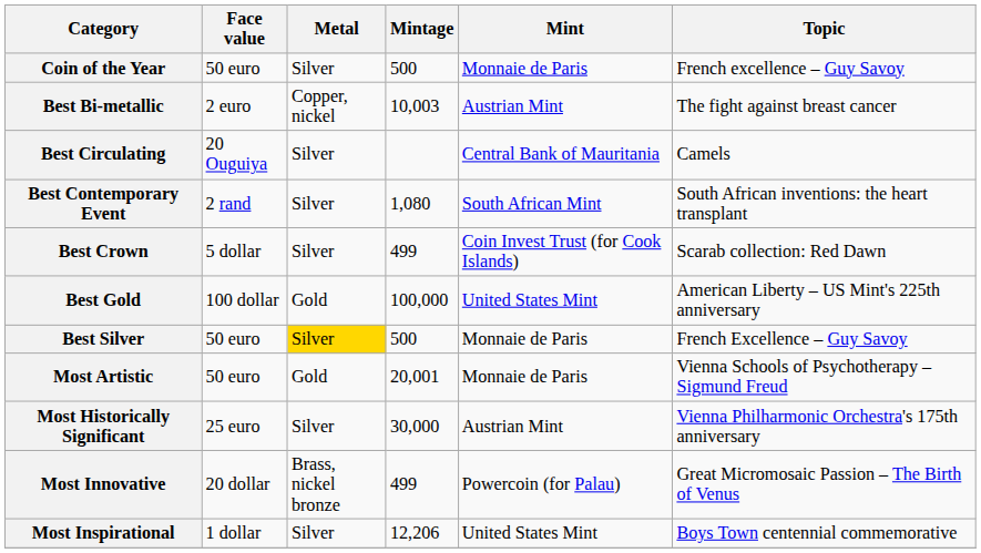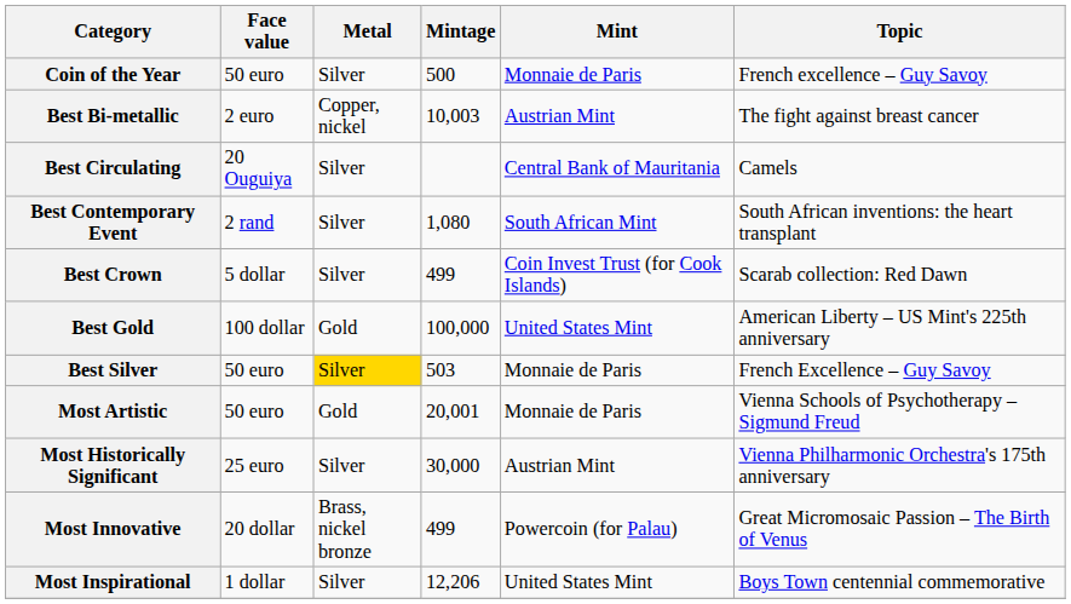 <table class="wikitable plainrowheaders">
 <tr>
 <th>Category</th>
 <th>Face value</th>
 <th>Metal</th>
 <th>Mintage</th>
 <th>Mint</th>
 <th>Topic</th>
 </tr>
 <tr>
 <th scope="row">Coin of the Year</th>
 <td>50 euro</td>
 <td>Silver</td>
 <td>500</td>
 <td><a href='#'>Monnaie de Paris</a></td>
 <td>French excellence – <a href='#'>Guy Savoy</a></td>
 </tr>
 <tr>
 <th scope="row">Best Bi-metallic</th>
 <td>2 euro</td>
 <td>Copper, nickel</td>
 <td>10,003</td>
 <td><a href='#'>Austrian Mint</a></td>
 <td>The fight against breast cancer</td>
 </tr>
 <tr>
 <th scope="row">Best Circulating</th>
 <td>20 <a href='#'>Ouguiya</a></td>
 <td>Silver</td>
 <td></td>
 <td><a href='#'>Central Bank of Mauritania</a></td>
 <td>Camels</td>
 </tr>
 <tr>
 <th scope="row">Best Contemporary Event</th>
 <td>2 <a href='#'>rand</a></td>
 <td>Silver</td>
 <td>1,080</td>
 <td><a href='#'>South African Mint</a></td>
 <td>South African inventions: the heart transplant</td>
 </tr>
 <tr>
 <th scope="row">Best Crown</th>
 <td>5 dollar</td>
 <td>Silver</td>
 <td>499</td>
 <td><a href='#'>Coin Invest Trust</a> (for <a href='#'>Cook Islands</a>)</td>
 <td>Scarab collection: Red Dawn</td>
 </tr>
 <tr>
 <th scope="row">Best Gold</th>
 <td>100 dollar</td>
 <td>Gold</td>
 <td>100,000</td>
 <td><a href='#'>United States Mint</a></td>
 <td>American Liberty – US Mint's 225th anniversary</td>
 </tr>
 <tr>
 <th scope="row">Best Silver</th>
 <td>50 euro</td>
 <td style="background: gold;">Silver</td>
-<td>500</td>
+<td>503</td>
 <td>Monnaie de Paris</td>
 <td>French Excellence – <a href='#'>Guy Savoy</a></td>
 </tr>
 <tr>
 <th scope="row">Most Artistic</th>
 <td>50 euro</td>
 <td>Gold</td>
 <td>20,001</td>
 <td>Monnaie de Paris</td>
 <td>Vienna Schools of Psychotherapy – <a href='#'>Sigmund Freud</a></td>
 </tr>
 <tr>
 <th scope="row">Most Historically Significant</th>
 <td>25 euro</td>
 <td>Silver</td>
 <td>30,000</td>
 <td>Austrian Mint</td>
 <td><a href='#'>Vienna Philharmonic Orchestra</a>'s 175th anniversary</td>
 </tr>
 <tr>
 <th scope="row">Most Innovative</th>
 <td>20 dollar</td>
 <td>Brass, nickel<br>bronze</td>
 <td>499</td>
 <td>Powercoin (for <a href='#'>Palau</a>)</td>
 <td>Great Micromosaic Passion – <a href='#'>The Birth of Venus</a></td>
 </tr>
 <tr>
 <th scope="row">Most Inspirational</th>
 <td>1 dollar</td>
 <td>Silver</td>
 <td>12,206</td>
 <td>United States Mint</td>
 <td><a href='#'>Boys Town</a> centennial commemorative</td>
 </tr>
 <tr>
 </tr>
 </table>
